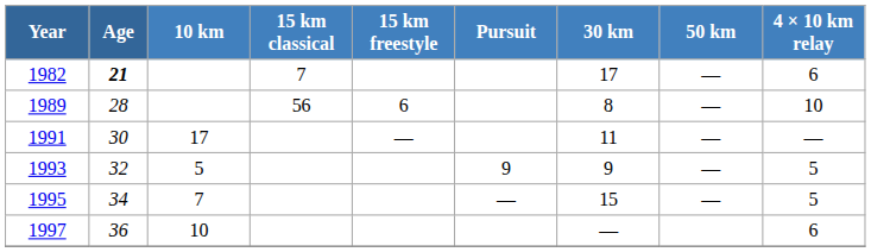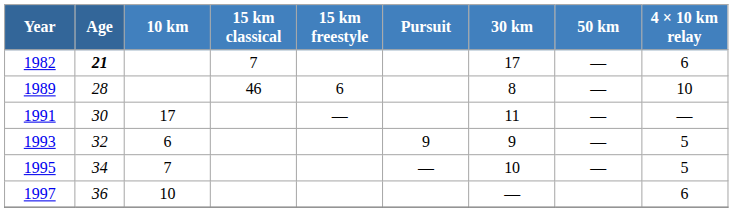 <table class="wikitable" style="font-size:95%; text-align:center; border:grey solid 1px; border-collapse:collapse; background:#ffffff;">
 <tr>
 <th style="background-color:#369; color:white; width:60px;"> Year </th>
 <th style="background-color:#369; color:white; width:40px;"> Age </th>
 <th style="background-color:#4180be; color:white; width:75px;"> 10 km </th>
 <th style="background-color:#4180be; color:white; width:75px;"> 15 km <br> classical </th>
 <th style="background-color:#4180be; color:white; width:75px;"> 15 km <br> freestyle </th>
 <th style="background-color:#4180be; color:white; width:75px;"> Pursuit </th>
 <th style="background-color:#4180be; color:white; width:75px;"> 30 km </th>
 <th style="background-color:#4180be; color:white; width:75px;"> 50 km </th>
 <th style="background-color:#4180be; color:white; width:75px;"> 4 × 10 km <br> relay </th>
 </tr>
 <tr>
 <td><a href='#'>1982</a></td>
 <td><strong><em>21</em></strong></td>
 <td></td>
 <td>7</td>
 <td></td>
 <td></td>
 <td>17</td>
 <td>—</td>
 <td>6</td>
 </tr>
 <tr>
 <td><a href='#'>1989</a></td>
 <td><em>28</em></td>
 <td></td>
-<td>56</td>
+<td>46</td>
 <td>6</td>
 <td></td>
 <td>8</td>
 <td>—</td>
 <td>10</td>
 </tr>
 <tr>
 <td><a href='#'>1991</a></td>
 <td><em>30</em></td>
 <td>17</td>
 <td></td>
 <td>—</td>
 <td></td>
 <td>11</td>
 <td>—</td>
 <td>—</td>
 </tr>
 <tr>
 <td><a href='#'>1993</a></td>
 <td><em>32</em></td>
-<td>5</td>
+<td>6</td>
 <td></td>
 <td></td>
 <td>9</td>
 <td>9</td>
 <td>—</td>
 <td>5</td>
 </tr>
 <tr>
 <td><a href='#'>1995</a></td>
 <td><em>34</em></td>
 <td>7</td>
 <td></td>
 <td></td>
 <td>—</td>
-<td>15</td>
+<td>10</td>
 <td>—</td>
 <td>5</td>
 </tr>
 <tr>
 <td><a href='#'>1997</a></td>
 <td><em>36</em></td>
 <td>10</td>
 <td></td>
 <td></td>
 <td></td>
 <td>—</td>
 <td></td>
 <td>6</td>
 </tr>
 <tr>
 </tr>
 </table>
